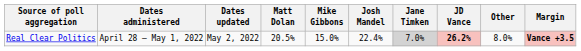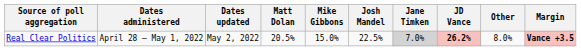 <table class="wikitable sortable" style="text-align:center;font-size:90%;line-height:17px">
 <tr>
 <th>Source of poll<br>aggregation</th>
 <th>Dates<br>administered</th>
 <th>Dates<br>updated</th>
 <th style="width:60px;">Matt<br>Dolan</th>
 <th style="width:60px;">Mike<br>Gibbons</th>
 <th style="width:60px;">Josh<br>Mandel</th>
 <th style="width:60px;">Jane<br>Timken</th>
 <th style="width:60px;">JD<br>Vance</th>
 <th style="width:60px;">Other<br></th>
 <th>Margin</th>
 </tr>
 <tr>
 <td><a href='#'>Real Clear Politics</a></td>
 <td>April 28 – May 1, 2022</td>
 <td>May 2, 2022</td>
 <td>20.5%</td>
 <td>15.0%</td>
-<td>22.4%</td>
+<td>22.5%</td>
 <td style="background: lightgrey;">7.0%</td>
 <td style="background: rgb(248, 193, 190);"><strong>26.2%</strong></td>
 <td>8.0%</td>
 <td style="background: rgb(248, 193, 190);"><strong>Vance +3.5</strong></td>
 </tr>
 </table>
